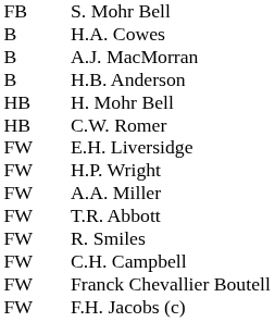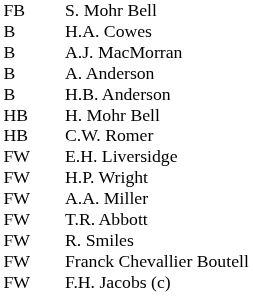 <table style="font-size:90%; margin:0.2em auto;" cellspacing="0" cellpadding="0">
 <tr>
 <th width="25"></th>
 <th width="25"></th>
 </tr>
 <tr>
 <td>FB</td>
 <td><strong> </strong></td>
 <td>S. Mohr Bell</td>
 </tr>
 <tr>
 <td>B</td>
 <td><strong> </strong></td>
 <td>H.A. Cowes</td>
 </tr>
 <tr>
 <td>B</td>
 <td><strong> </strong></td>
 <td>A.J. MacMorran</td>
+</tr>
+<tr>
+<td>B</td>
+<td><strong> </strong></td>
+<td>A. Anderson</td>
 </tr>
 <tr>
 <td>B</td>
 <td><strong> </strong></td>
 <td>H.B. Anderson</td>
 </tr>
 <tr>
 <td>HB</td>
 <td><strong> </strong></td>
 <td>H. Mohr Bell</td>
 </tr>
 <tr>
 <td>HB</td>
 <td><strong> </strong></td>
 <td>C.W. Romer</td>
 </tr>
 <tr>
 <td>FW</td>
 <td><strong> </strong></td>
 <td>E.H. Liversidge</td>
 </tr>
 <tr>
 <td>FW</td>
 <td><strong> </strong></td>
 <td>H.P. Wright</td>
 </tr>
 <tr>
 <td>FW</td>
 <td><strong> </strong></td>
 <td>A.A. Miller</td>
 </tr>
 <tr>
 <td>FW</td>
 <td><strong> </strong></td>
 <td>T.R. Abbott</td>
 </tr>
 <tr>
 <td>FW</td>
 <td><strong> </strong></td>
 <td>R. Smiles</td>
 </tr>
 <tr>
 <td>FW</td>
 <td><strong> </strong></td>
-<td>C.H. Campbell</td>
-</tr>
-<tr>
-<td>FW</td>
-<td><strong> </strong></td>
 <td>Franck Chevallier Boutell</td>
 </tr>
 <tr>
 <td>FW</td>
 <td><strong> </strong></td>
 <td>F.H. Jacobs (c)</td>
 </tr>
 </table>
